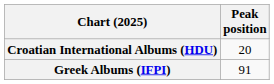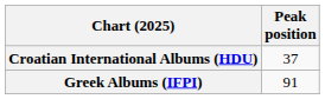 <table class="wikitable sortable plainrowheaders" style="text-align:center">
 <tr>
 <th scope="col">Chart (2025)</th>
 <th scope="col">Peak<br>position</th>
 </tr>
 <tr>
 <th scope="row">Croatian International Albums (<a href='#'>HDU</a>)</th>
-<td>20</td>
+<td>37</td>
 </tr>
 <tr>
 <th scope="row">Greek Albums (<a href='#'>IFPI</a>)</th>
 <td>91</td>
 </tr>
 </table>
